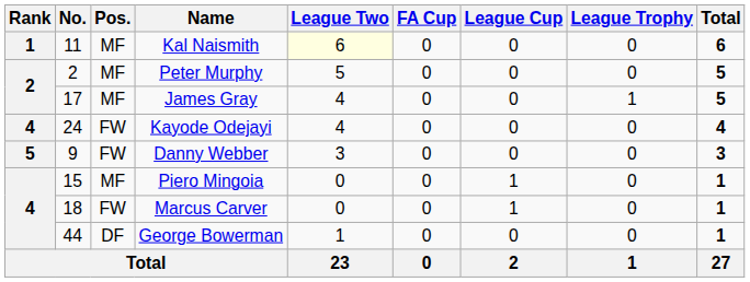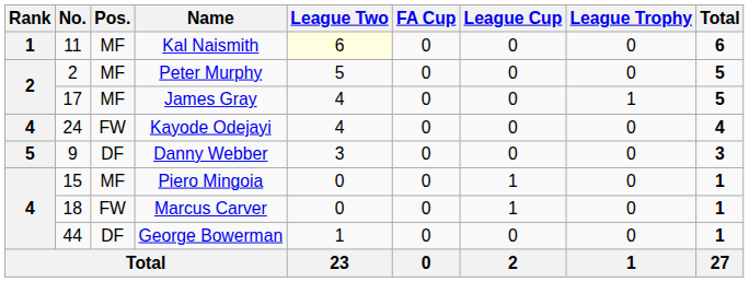 <table class="wikitable" style="text-align: center;">
 <tr>
 <th>Rank</th>
 <th>No.</th>
 <th>Pos.</th>
 <th>Name</th>
 <th><a href='#'>League Two</a></th>
 <th><a href='#'>FA Cup</a></th>
 <th><a href='#'>League Cup</a></th>
 <th><a href='#'>League Trophy</a></th>
 <th>Total</th>
 </tr>
 <tr>
 <th rowspan=1>1</th>
 <td>11</td>
 <td>MF</td>
 <td><a href='#'>Kal Naismith</a></td>
 <td style="background: lightyellow;">6</td>
 <td>0</td>
 <td>0</td>
 <td>0</td>
 <td><strong>6</strong></td>
 </tr>
 <tr>
 <th rowspan=2>2</th>
 <td>2</td>
 <td>MF</td>
 <td><a href='#'>Peter Murphy</a></td>
 <td>5</td>
 <td>0</td>
 <td>0</td>
 <td>0</td>
 <td><strong>5</strong></td>
 </tr>
 <tr>
 <td>17</td>
 <td>MF</td>
 <td><a href='#'>James Gray</a></td>
 <td>4</td>
 <td>0</td>
 <td>0</td>
 <td>1</td>
 <td><strong>5</strong></td>
 </tr>
 <tr>
 <th rowspan=1>4</th>
 <td>24</td>
 <td>FW</td>
 <td><a href='#'>Kayode Odejayi</a></td>
 <td>4</td>
 <td>0</td>
 <td>0</td>
 <td>0</td>
 <td><strong>4</strong></td>
 </tr>
 <tr>
 <th rowspan=1>5</th>
 <td>9</td>
-<td>FW</td>
+<td>DF</td>
 <td><a href='#'>Danny Webber</a></td>
 <td>3</td>
 <td>0</td>
 <td>0</td>
 <td>0</td>
 <td><strong>3</strong></td>
 </tr>
 <tr>
 <th rowspan=3>4</th>
 <td>15</td>
 <td>MF</td>
 <td><a href='#'>Piero Mingoia</a></td>
 <td>0</td>
 <td>0</td>
 <td>1</td>
 <td>0</td>
 <td><strong>1</strong></td>
 </tr>
 <tr>
 <td>18</td>
 <td>FW</td>
 <td><a href='#'>Marcus Carver</a></td>
 <td>0</td>
 <td>0</td>
 <td>1</td>
 <td>0</td>
 <td><strong>1</strong></td>
 </tr>
 <tr>
 <td>44</td>
 <td>DF</td>
 <td><a href='#'>George Bowerman</a></td>
 <td>1</td>
 <td>0</td>
 <td>0</td>
 <td>0</td>
 <td><strong>1</strong></td>
 </tr>
 <tr>
 <th colspan=4>Total</th>
 <th>23</th>
 <th>0</th>
 <th>2</th>
 <th>1</th>
 <th>27</th>
 </tr>
 </table>
